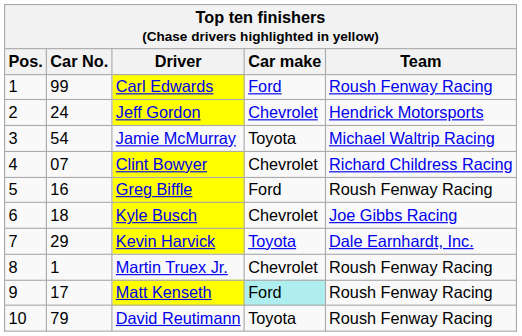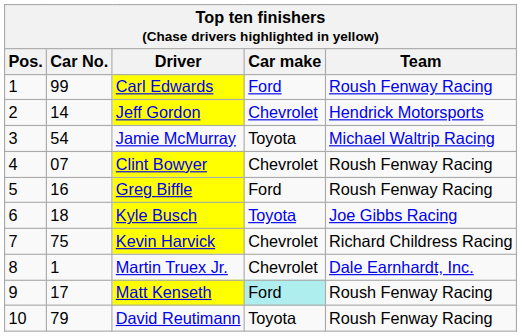 <table class="wikitable" style="font-size:90%;">
 <tr>
 <th colspan="9">Top ten finishers<br><small>(Chase drivers highlighted in yellow)</small></th>
 </tr>
 <tr>
 <th>Pos.</th>
 <th>Car No.</th>
 <th>Driver</th>
 <th>Car make</th>
 <th>Team</th>
 </tr>
 <tr>
 <td>1</td>
 <td>99</td>
 <td style="background:yellow;"><a href='#'>Carl Edwards</a></td>
 <td><a href='#'>Ford</a></td>
 <td><a href='#'>Roush Fenway Racing</a></td>
 </tr>
 <tr>
 <td>2</td>
-<td>24</td>
+<td>14</td>
 <td style="background:yellow;"><a href='#'>Jeff Gordon</a></td>
 <td><a href='#'>Chevrolet</a></td>
 <td><a href='#'>Hendrick Motorsports</a></td>
 </tr>
 <tr>
 <td>3</td>
 <td>54</td>
 <td><a href='#'>Jamie McMurray</a></td>
 <td>Toyota</td>
 <td><a href='#'>Michael Waltrip Racing</a></td>
 </tr>
 <tr>
 <td>4</td>
 <td>07</td>
 <td style="background:yellow;"><a href='#'>Clint Bowyer</a></td>
 <td>Chevrolet</td>
-<td><a href='#'>Richard Childress Racing</a></td>
+<td>Roush Fenway Racing</td>
 </tr>
 <tr>
 <td>5</td>
 <td>16</td>
 <td style="background:yellow;"><a href='#'>Greg Biffle</a></td>
 <td>Ford</td>
 <td>Roush Fenway Racing</td>
 </tr>
 <tr>
 <td>6</td>
 <td>18</td>
 <td style="background:yellow;"><a href='#'>Kyle Busch</a></td>
-<td>Chevrolet</td>
+<td><a href='#'>Toyota</a></td>
 <td><a href='#'>Joe Gibbs Racing</a></td>
 </tr>
 <tr>
 <td>7</td>
-<td>29</td>
+<td>75</td>
 <td style="background:yellow;"><a href='#'>Kevin Harvick</a></td>
-<td><a href='#'>Toyota</a></td>
-<td><a href='#'>Dale Earnhardt, Inc.</a></td>
+<td>Chevrolet</td>
+<td>Richard Childress Racing</td>
 </tr>
 <tr>
 <td>8</td>
 <td>1</td>
 <td><a href='#'>Martin Truex Jr.</a></td>
 <td>Chevrolet</td>
-<td>Roush Fenway Racing</td>
+<td><a href='#'>Dale Earnhardt, Inc.</a></td>
 </tr>
 <tr>
 <td>9</td>
 <td>17</td>
 <td style="background:yellow;"><a href='#'>Matt Kenseth</a></td>
 <td style="background: paleturquoise;">Ford</td>
 <td>Roush Fenway Racing</td>
 </tr>
 <tr>
 <td>10</td>
 <td>79</td>
 <td><a href='#'>David Reutimann</a></td>
 <td>Toyota</td>
 <td>Roush Fenway Racing</td>
 </tr>
 </table>
